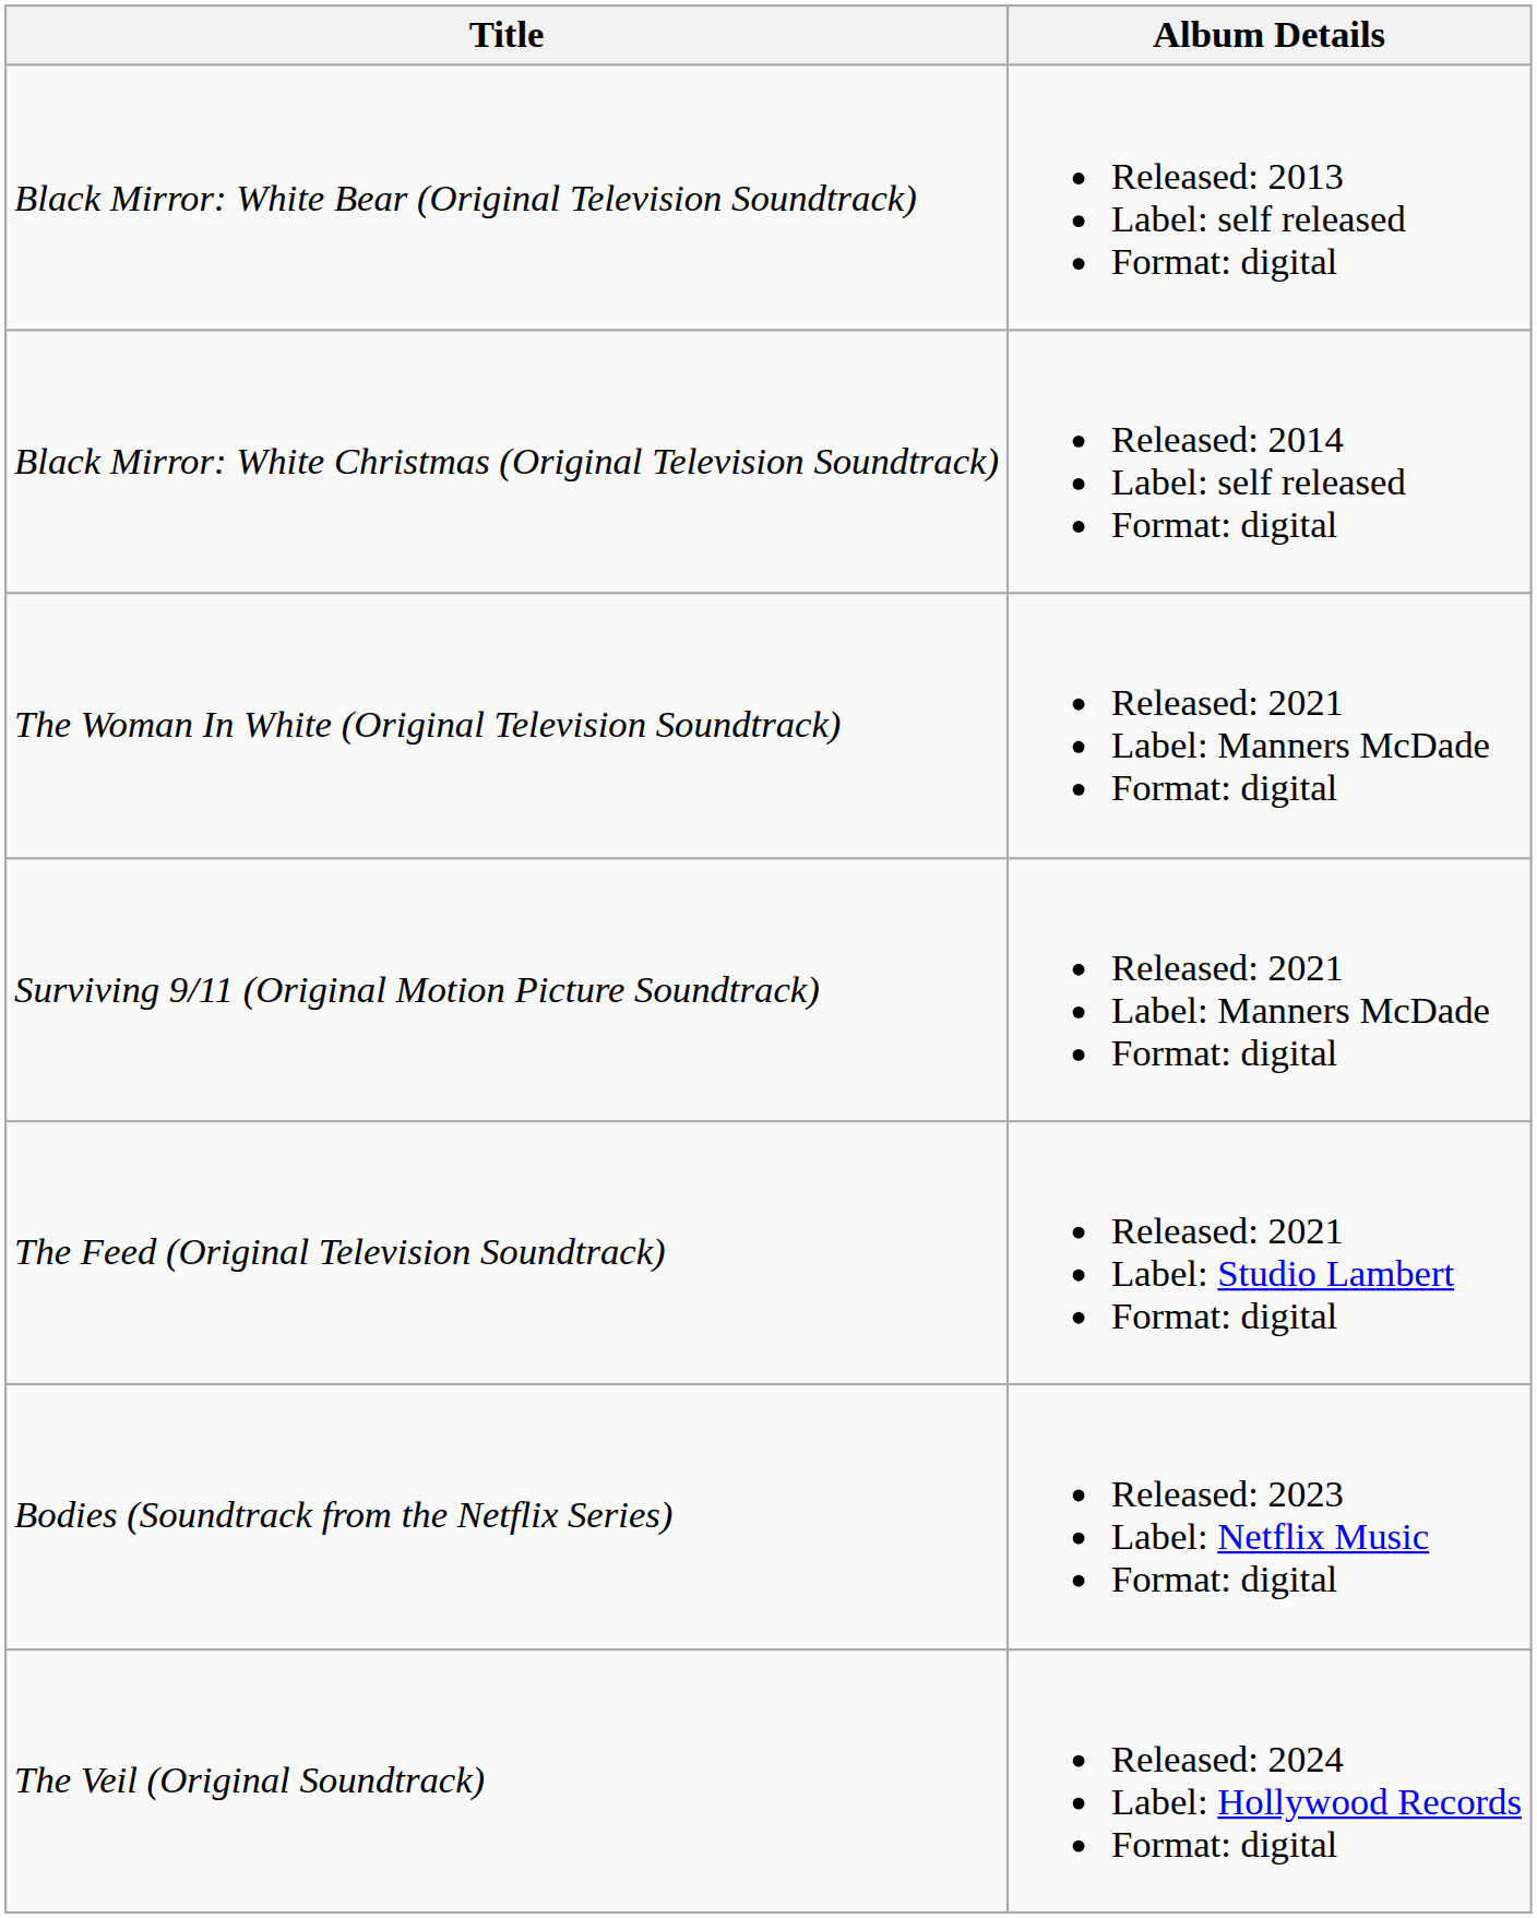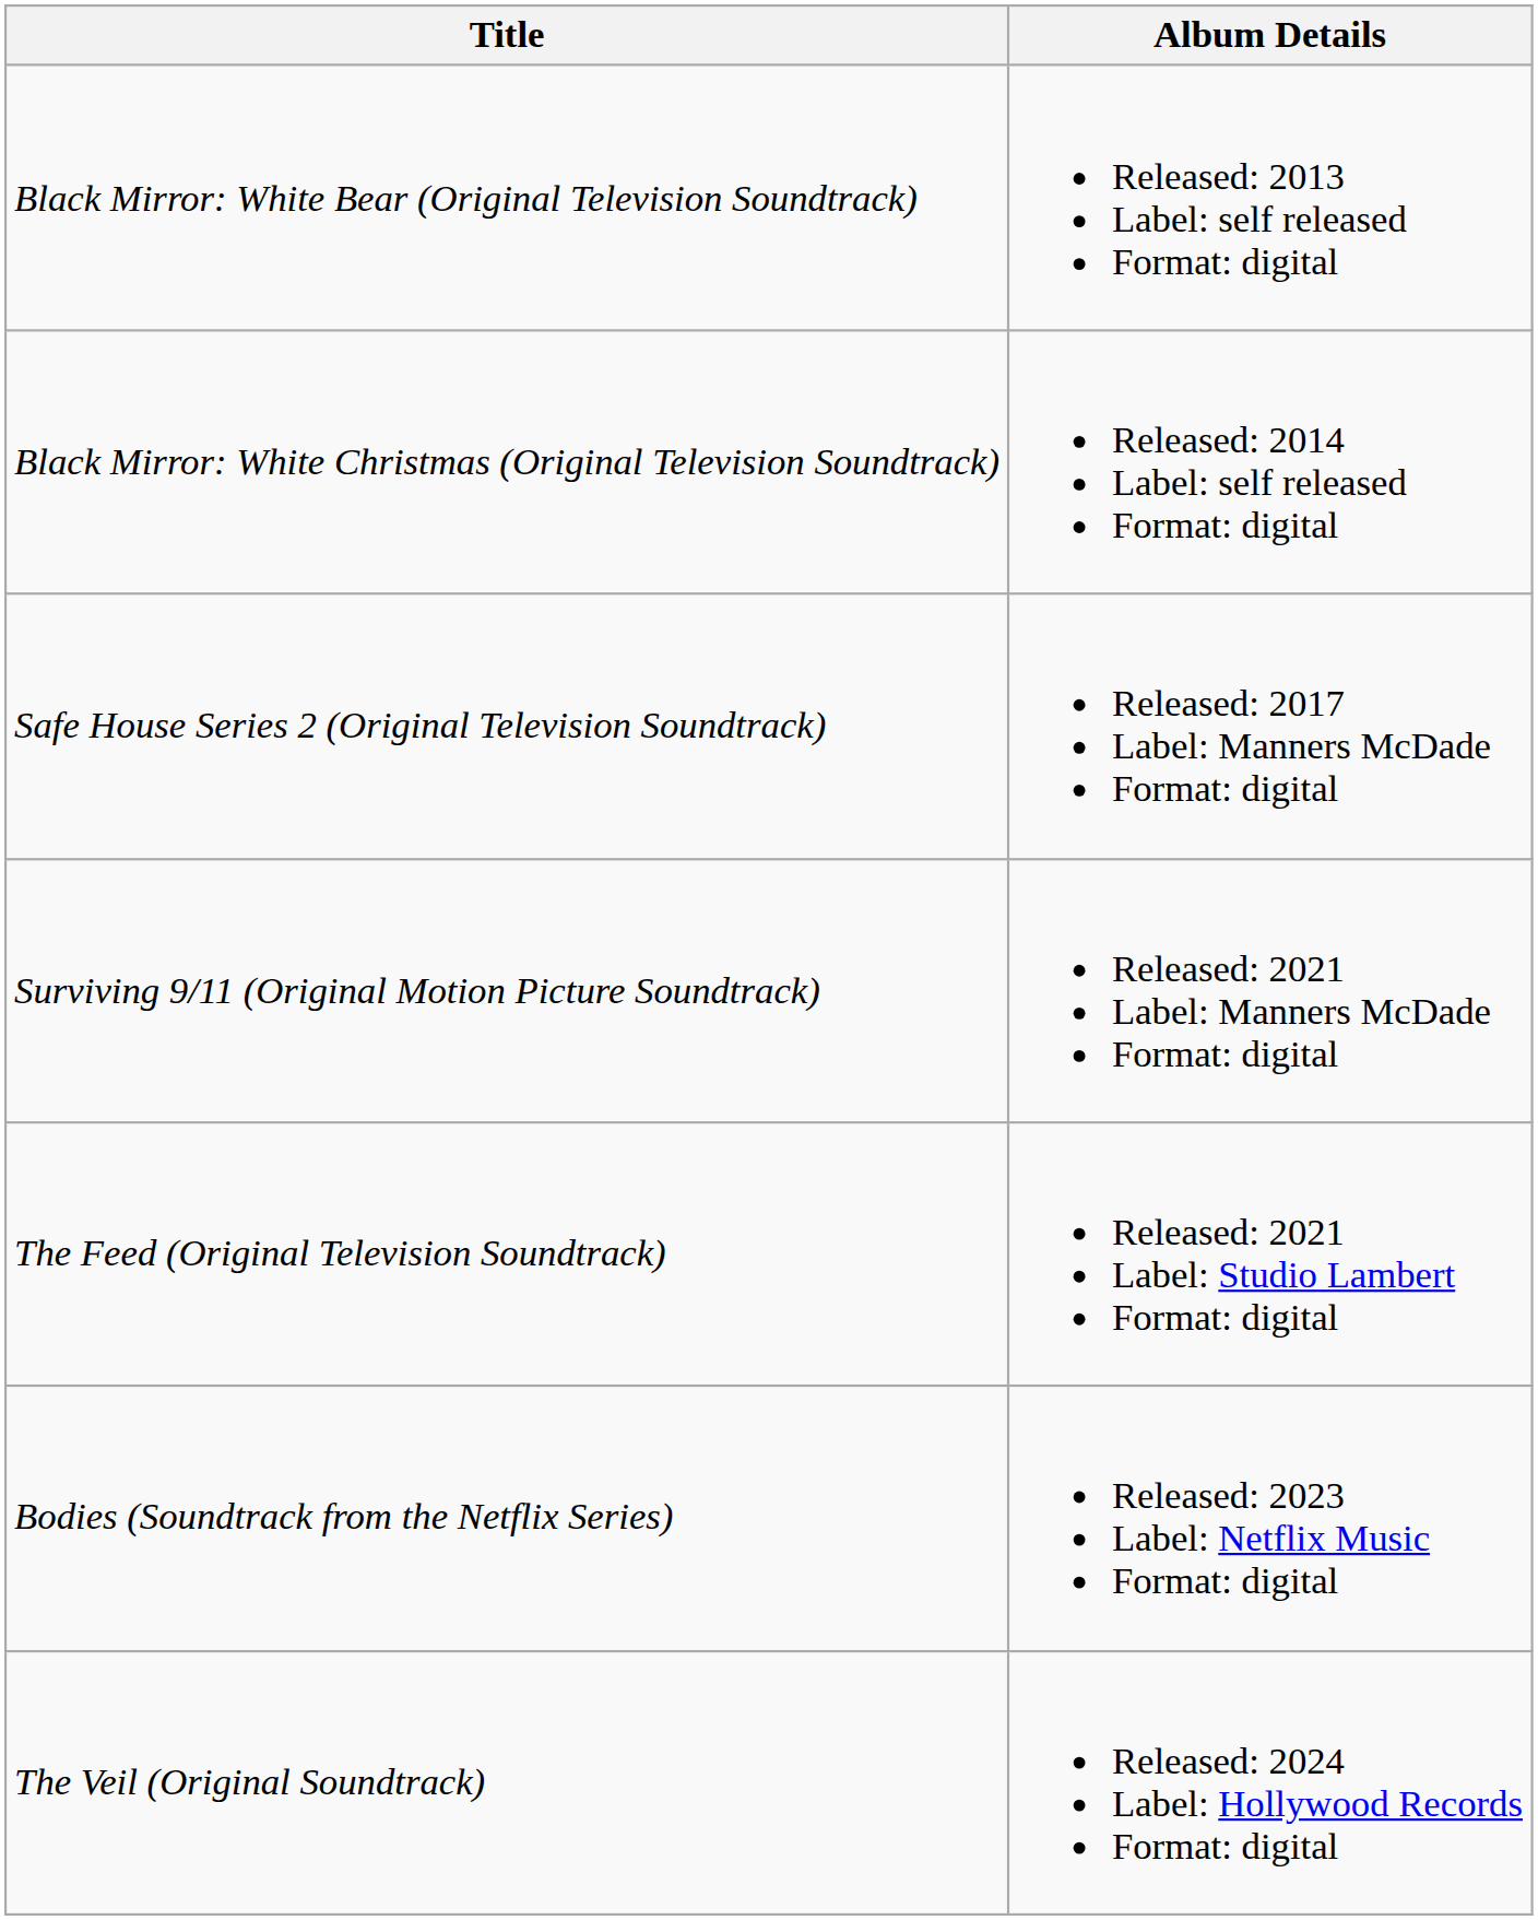 <table class="wikitable">
 <tr>
 <th>Title</th>
 <th>Album Details</th>
 </tr>
 <tr>
 <td><em>Black Mirror: White Bear (Original Television Soundtrack)</em></td>
 <td><br><ul><li>Released: 2013</li><li>Label: self released</li><li>Format: digital</li></ul></td>
 </tr>
 <tr>
 <td><em>Black Mirror: White Christmas (Original Television Soundtrack)</em></td>
 <td><br><ul><li>Released: 2014</li><li>Label: self released</li><li>Format: digital</li></ul></td>
 </tr>
 <tr>
-<td><em>The Woman In White (Original Television Soundtrack)</em></td>
-<td><br><ul><li>Released: 2021</li><li>Label: Manners McDade</li><li>Format: digital</li></ul></td>
+<td><em>Safe House Series 2 (Original Television Soundtrack)</em></td>
+<td><br><ul><li>Released: 2017</li><li>Label: Manners McDade</li><li>Format: digital</li></ul></td>
 </tr>
 <tr>
 <td><em>Surviving 9/11 (Original Motion Picture Soundtrack)</em></td>
 <td><br><ul><li>Released: 2021</li><li>Label: Manners McDade</li><li>Format: digital</li></ul></td>
 </tr>
 <tr>
 <td><em>The Feed (Original Television Soundtrack)</em></td>
 <td><br><ul><li>Released: 2021</li><li>Label: <a href='#'>Studio Lambert</a></li><li>Format: digital</li></ul></td>
 </tr>
 <tr>
 <td><em>Bodies (Soundtrack from the Netflix Series)</em></td>
 <td><br><ul><li>Released: 2023</li><li>Label: <a href='#'>Netflix Music</a></li><li>Format: digital</li></ul></td>
 </tr>
 <tr>
 <td><em>The Veil (Original Soundtrack)</em></td>
 <td><br><ul><li>Released: 2024</li><li>Label: <a href='#'>Hollywood Records</a></li><li>Format: digital</li></ul></td>
 </tr>
 </table>
